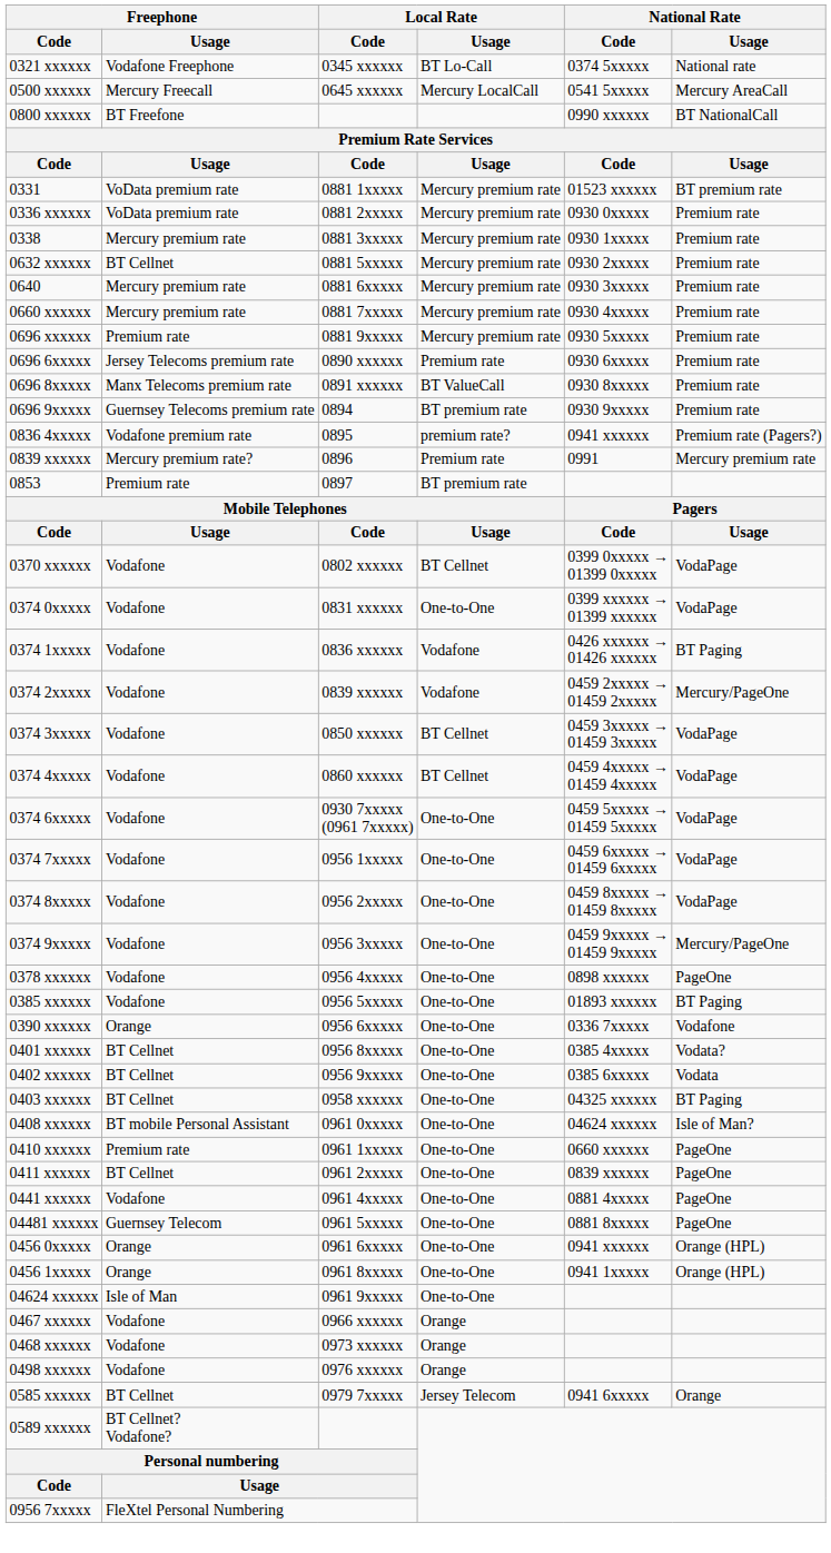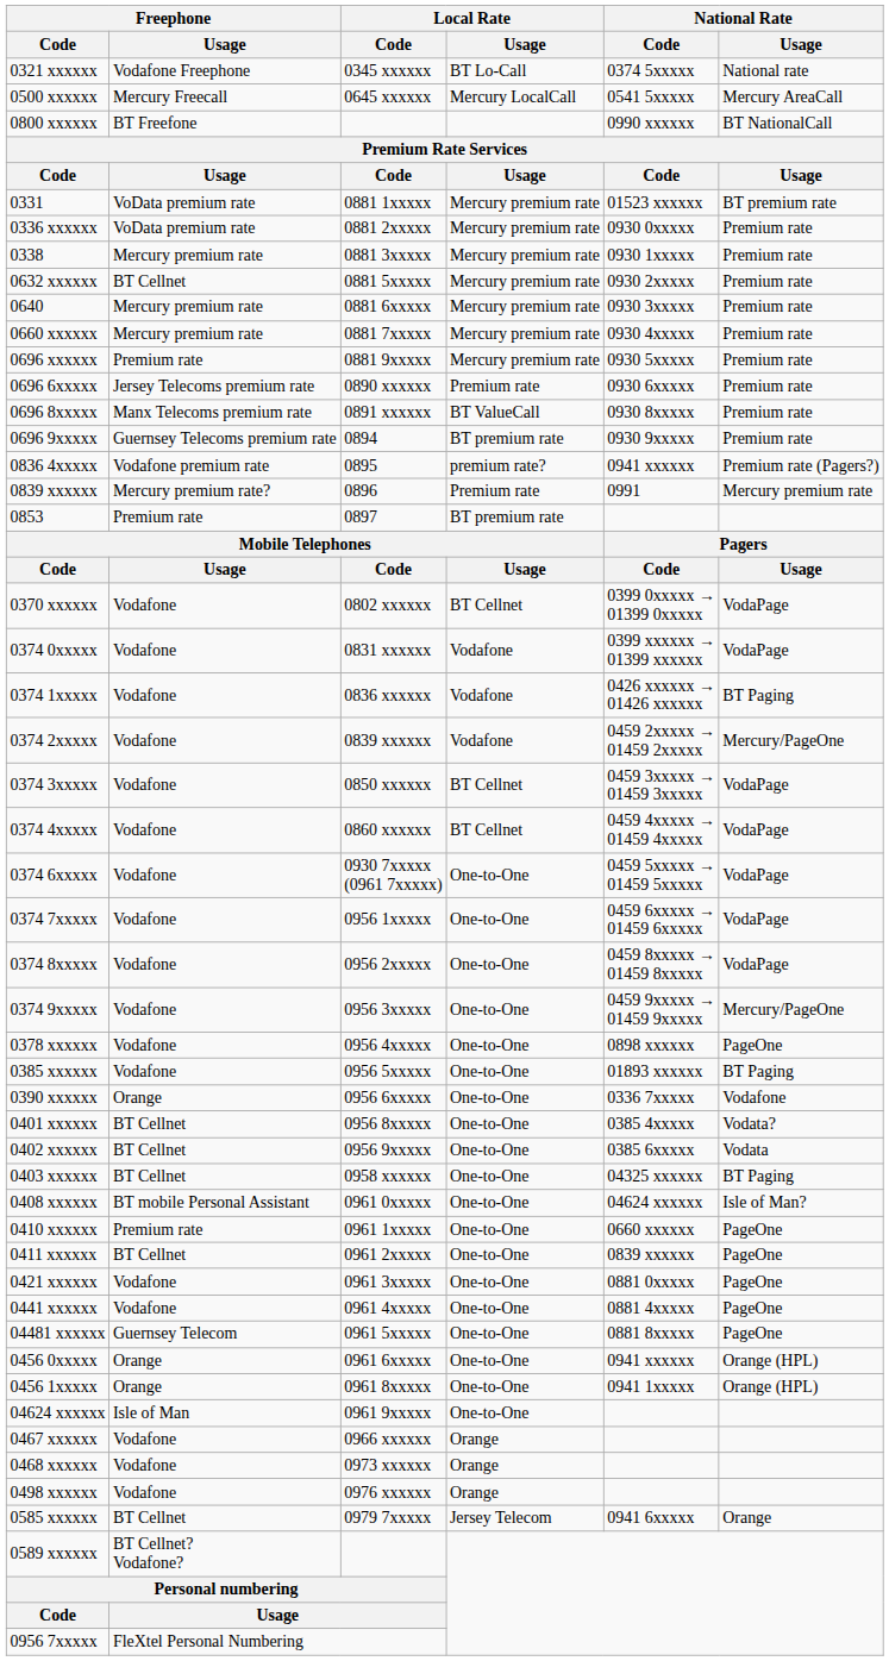 <table class="wikitable" style="margin-left: 1.5em;">
 <tr>
 <th colspan="2">Freephone</th>
 <th colspan="2">Local Rate</th>
 <th colspan="2">National Rate</th>
 </tr>
 <tr>
 <th>Code</th>
 <th>Usage</th>
 <th>Code</th>
 <th>Usage</th>
 <th>Code</th>
 <th>Usage</th>
 </tr>
 <tr>
 <td>0321 xxxxxx</td>
 <td>Vodafone Freephone</td>
 <td>0345 xxxxxx</td>
 <td>BT Lo-Call</td>
 <td>0374 5xxxxx</td>
 <td>National rate</td>
 </tr>
 <tr>
 <td>0500 xxxxxx</td>
 <td>Mercury Freecall</td>
 <td>0645 xxxxxx</td>
 <td>Mercury LocalCall</td>
 <td>0541 5xxxxx</td>
 <td>Mercury AreaCall</td>
 </tr>
 <tr>
 <td>0800 xxxxxx</td>
 <td>BT Freefone</td>
 <td></td>
 <td></td>
 <td>0990 xxxxxx</td>
 <td>BT NationalCall</td>
 </tr>
 <tr>
 <th colspan="6">Premium Rate Services</th>
 </tr>
 <tr>
 <th>Code</th>
 <th>Usage</th>
 <th>Code</th>
 <th>Usage</th>
 <th>Code</th>
 <th>Usage</th>
 </tr>
 <tr>
 <td>0331</td>
 <td>VoData premium rate</td>
 <td>0881 1xxxxx</td>
 <td>Mercury premium rate</td>
 <td>01523 xxxxxx</td>
 <td>BT premium rate</td>
 </tr>
 <tr>
 <td>0336 xxxxxx</td>
 <td>VoData premium rate</td>
 <td>0881 2xxxxx</td>
 <td>Mercury premium rate</td>
 <td>0930 0xxxxx</td>
 <td>Premium rate</td>
 </tr>
 <tr>
 <td>0338</td>
 <td>Mercury premium rate</td>
 <td>0881 3xxxxx</td>
 <td>Mercury premium rate</td>
 <td>0930 1xxxxx</td>
 <td>Premium rate</td>
 </tr>
 <tr>
 <td>0632 xxxxxx</td>
 <td>BT Cellnet</td>
 <td>0881 5xxxxx</td>
 <td>Mercury premium rate</td>
 <td>0930 2xxxxx</td>
 <td>Premium rate</td>
 </tr>
 <tr>
 <td>0640</td>
 <td>Mercury premium rate</td>
 <td>0881 6xxxxx</td>
 <td>Mercury premium rate</td>
 <td>0930 3xxxxx</td>
 <td>Premium rate</td>
 </tr>
 <tr>
 <td>0660 xxxxxx</td>
 <td>Mercury premium rate</td>
 <td>0881 7xxxxx</td>
 <td>Mercury premium rate</td>
 <td>0930 4xxxxx</td>
 <td>Premium rate</td>
 </tr>
 <tr>
 <td>0696 xxxxxx</td>
 <td>Premium rate</td>
 <td>0881 9xxxxx</td>
 <td>Mercury premium rate</td>
 <td>0930 5xxxxx</td>
 <td>Premium rate</td>
 </tr>
 <tr>
 <td>0696 6xxxxx</td>
 <td>Jersey Telecoms premium rate</td>
 <td>0890 xxxxxx</td>
 <td>Premium rate</td>
 <td>0930 6xxxxx</td>
 <td>Premium rate</td>
 </tr>
 <tr>
 <td>0696 8xxxxx</td>
 <td>Manx Telecoms premium rate</td>
 <td>0891 xxxxxx</td>
 <td>BT ValueCall</td>
 <td>0930 8xxxxx</td>
 <td>Premium rate</td>
 </tr>
 <tr>
 <td>0696 9xxxxx</td>
 <td>Guernsey Telecoms premium rate</td>
 <td>0894</td>
 <td>BT premium rate</td>
 <td>0930 9xxxxx</td>
 <td>Premium rate</td>
 </tr>
 <tr>
 <td>0836 4xxxxx</td>
 <td>Vodafone premium rate</td>
 <td>0895</td>
 <td>premium rate?</td>
 <td>0941 xxxxxx</td>
 <td>Premium rate (Pagers?)</td>
 </tr>
 <tr>
 <td>0839 xxxxxx</td>
 <td>Mercury premium rate?</td>
 <td>0896</td>
 <td>Premium rate</td>
 <td>0991</td>
 <td>Mercury premium rate</td>
 </tr>
 <tr>
 <td>0853</td>
 <td>Premium rate</td>
 <td>0897</td>
 <td>BT premium rate</td>
 <td></td>
 <td></td>
 </tr>
 <tr>
 <th colspan="4">Mobile Telephones</th>
 <th colspan="2">Pagers</th>
 </tr>
 <tr>
 <th>Code</th>
 <th>Usage</th>
 <th>Code</th>
 <th>Usage</th>
 <th>Code</th>
 <th>Usage</th>
 </tr>
 <tr>
 <td>0370 xxxxxx</td>
 <td>Vodafone</td>
 <td>0802 xxxxxx</td>
 <td>BT Cellnet</td>
 <td>0399 0xxxxx →<br>01399 0xxxxx</td>
 <td>VodaPage</td>
 </tr>
 <tr>
 <td>0374 0xxxxx</td>
 <td>Vodafone</td>
 <td>0831 xxxxxx</td>
-<td>One-to-One</td>
+<td>Vodafone</td>
 <td>0399 xxxxxx →<br>01399 xxxxxx</td>
 <td>VodaPage</td>
 </tr>
 <tr>
 <td>0374 1xxxxx</td>
 <td>Vodafone</td>
 <td>0836 xxxxxx</td>
 <td>Vodafone</td>
 <td>0426 xxxxxx →<br>01426 xxxxxx</td>
 <td>BT Paging</td>
 </tr>
 <tr>
 <td>0374 2xxxxx</td>
 <td>Vodafone</td>
 <td>0839 xxxxxx</td>
 <td>Vodafone</td>
 <td>0459 2xxxxx →<br>01459 2xxxxx</td>
 <td>Mercury/PageOne</td>
 </tr>
 <tr>
 <td>0374 3xxxxx</td>
 <td>Vodafone</td>
 <td>0850 xxxxxx</td>
 <td>BT Cellnet</td>
 <td>0459 3xxxxx →<br>01459 3xxxxx</td>
 <td>VodaPage</td>
 </tr>
 <tr>
 <td>0374 4xxxxx</td>
 <td>Vodafone</td>
 <td>0860 xxxxxx</td>
 <td>BT Cellnet</td>
 <td>0459 4xxxxx →<br>01459 4xxxxx</td>
 <td>VodaPage</td>
 </tr>
 <tr>
 <td>0374 6xxxxx</td>
 <td>Vodafone</td>
 <td>0930 7xxxxx<br>(0961 7xxxxx)</td>
 <td>One-to-One</td>
 <td>0459 5xxxxx →<br>01459 5xxxxx</td>
 <td>VodaPage</td>
 </tr>
 <tr>
 <td>0374 7xxxxx</td>
 <td>Vodafone</td>
 <td>0956 1xxxxx</td>
 <td>One-to-One</td>
 <td>0459 6xxxxx →<br>01459 6xxxxx</td>
 <td>VodaPage</td>
 </tr>
 <tr>
 <td>0374 8xxxxx</td>
 <td>Vodafone</td>
 <td>0956 2xxxxx</td>
 <td>One-to-One</td>
 <td>0459 8xxxxx →<br>01459 8xxxxx</td>
 <td>VodaPage</td>
 </tr>
 <tr>
 <td>0374 9xxxxx</td>
 <td>Vodafone</td>
 <td>0956 3xxxxx</td>
 <td>One-to-One</td>
 <td>0459 9xxxxx →<br>01459 9xxxxx</td>
 <td>Mercury/PageOne</td>
 </tr>
 <tr>
 <td>0378 xxxxxx</td>
 <td>Vodafone</td>
 <td>0956 4xxxxx</td>
 <td>One-to-One</td>
 <td>0898 xxxxxx</td>
 <td>PageOne</td>
 </tr>
 <tr>
 <td>0385 xxxxxx</td>
 <td>Vodafone</td>
 <td>0956 5xxxxx</td>
 <td>One-to-One</td>
 <td>01893 xxxxxx</td>
 <td>BT Paging</td>
 </tr>
 <tr>
 <td>0390 xxxxxx</td>
 <td>Orange</td>
 <td>0956 6xxxxx</td>
 <td>One-to-One</td>
 <td>0336 7xxxxx</td>
 <td>Vodafone</td>
 </tr>
 <tr>
 <td>0401 xxxxxx</td>
 <td>BT Cellnet</td>
 <td>0956 8xxxxx</td>
 <td>One-to-One</td>
 <td>0385 4xxxxx</td>
 <td>Vodata?</td>
 </tr>
 <tr>
 <td>0402 xxxxxx</td>
 <td>BT Cellnet</td>
 <td>0956 9xxxxx</td>
 <td>One-to-One</td>
 <td>0385 6xxxxx</td>
 <td>Vodata</td>
 </tr>
 <tr>
 <td>0403 xxxxxx</td>
 <td>BT Cellnet</td>
 <td>0958 xxxxxx</td>
 <td>One-to-One</td>
 <td>04325 xxxxxx</td>
 <td>BT Paging</td>
 </tr>
 <tr>
 <td>0408 xxxxxx</td>
 <td>BT mobile Personal Assistant</td>
 <td>0961 0xxxxx</td>
 <td>One-to-One</td>
 <td>04624 xxxxxx</td>
 <td>Isle of Man?</td>
 </tr>
 <tr>
 <td>0410 xxxxxx</td>
 <td>Premium rate</td>
 <td>0961 1xxxxx</td>
 <td>One-to-One</td>
 <td>0660 xxxxxx</td>
 <td>PageOne</td>
 </tr>
 <tr>
 <td>0411 xxxxxx</td>
 <td>BT Cellnet</td>
 <td>0961 2xxxxx</td>
 <td>One-to-One</td>
 <td>0839 xxxxxx</td>
 <td>PageOne</td>
 </tr>
 <tr>
+<td>0421 xxxxxx</td>
+<td>Vodafone</td>
+<td>0961 3xxxxx</td>
+<td>One-to-One</td>
+<td>0881 0xxxxx</td>
+<td>PageOne</td>
+</tr>
+<tr>
 <td>0441 xxxxxx</td>
 <td>Vodafone</td>
 <td>0961 4xxxxx</td>
 <td>One-to-One</td>
 <td>0881 4xxxxx</td>
 <td>PageOne</td>
 </tr>
 <tr>
 <td>04481 xxxxxx</td>
 <td>Guernsey Telecom</td>
 <td>0961 5xxxxx</td>
 <td>One-to-One</td>
 <td>0881 8xxxxx</td>
 <td>PageOne</td>
 </tr>
 <tr>
 <td>0456 0xxxxx</td>
 <td>Orange</td>
 <td>0961 6xxxxx</td>
 <td>One-to-One</td>
 <td>0941 xxxxxx</td>
 <td>Orange (HPL)</td>
 </tr>
 <tr>
 <td>0456 1xxxxx</td>
 <td>Orange</td>
 <td>0961 8xxxxx</td>
 <td>One-to-One</td>
 <td>0941 1xxxxx</td>
 <td>Orange (HPL)</td>
 </tr>
 <tr>
 <td>04624 xxxxxx</td>
 <td>Isle of Man</td>
 <td>0961 9xxxxx</td>
 <td>One-to-One</td>
 <td></td>
 <td></td>
 </tr>
 <tr>
 <td>0467 xxxxxx</td>
 <td>Vodafone</td>
 <td>0966 xxxxxx</td>
 <td>Orange</td>
 <td></td>
 <td></td>
 </tr>
 <tr>
 <td>0468 xxxxxx</td>
 <td>Vodafone</td>
 <td>0973 xxxxxx</td>
 <td>Orange</td>
 <td></td>
 <td></td>
 </tr>
 <tr>
 <td>0498 xxxxxx</td>
 <td>Vodafone</td>
 <td>0976 xxxxxx</td>
 <td>Orange</td>
 <td></td>
 <td></td>
 </tr>
 <tr>
 <td>0585 xxxxxx</td>
 <td>BT Cellnet</td>
 <td>0979 7xxxxx</td>
 <td>Jersey Telecom</td>
 <td>0941 6xxxxx</td>
 <td>Orange</td>
 </tr>
 <tr>
 <td>0589 xxxxxx</td>
 <td>BT Cellnet?<br>Vodafone?</td>
 <td></td>
 </tr>
 <tr>
 <th colspan="3">Personal numbering</th>
 </tr>
 <tr>
 <th>Code</th>
 <th colspan="2">Usage</th>
 </tr>
 <tr>
 <td>0956 7xxxxx</td>
 <td colspan="2">FleXtel Personal Numbering</td>
 </tr>
 </table>
